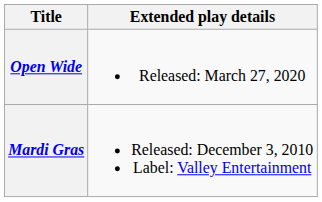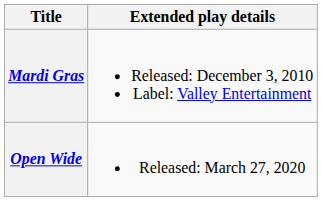 <table class="wikitable plainrowheaders" style="text-align:center;">
 <tr>
 <th scope="col">Title</th>
 <th scope="col">Extended play details</th>
 </tr>
 <tr>
+<th scope="row"><em><a href='#'>Mardi Gras</a></em></th>
+<td><br><ul><li>Released: December 3, 2010</li><li>Label: <a href='#'>Valley Entertainment</a></li></ul></td>
+</tr>
+<tr>
 <th scope="row"><em><a href='#'>Open Wide</a></em></th>
 <td><br><ul><li>Released: March 27, 2020</li></ul></td>
 </tr>
-<tr>
-<th scope="row"><em><a href='#'>Mardi Gras</a></em></th>
-<td><br><ul><li>Released: December 3, 2010</li><li>Label: <a href='#'>Valley Entertainment</a></li></ul></td>
-</tr>
 </table>
